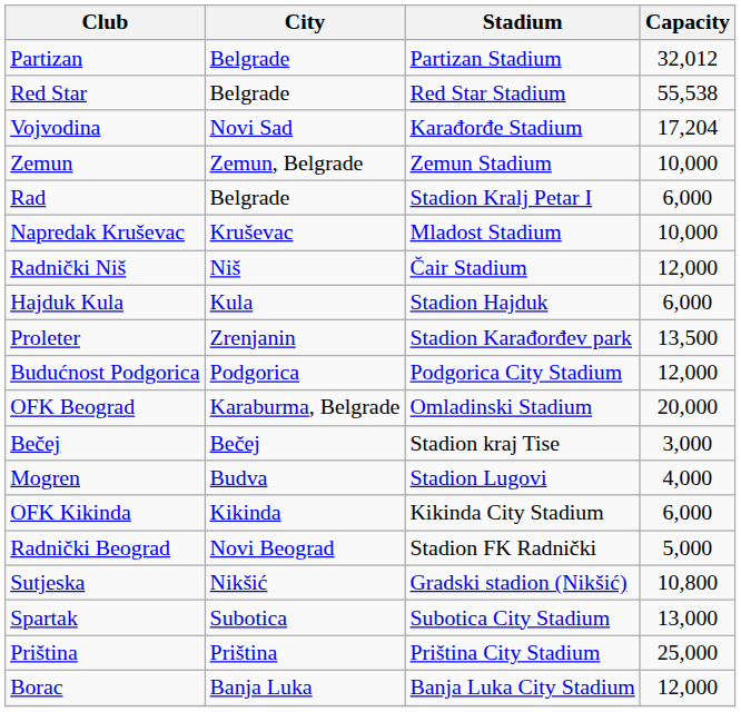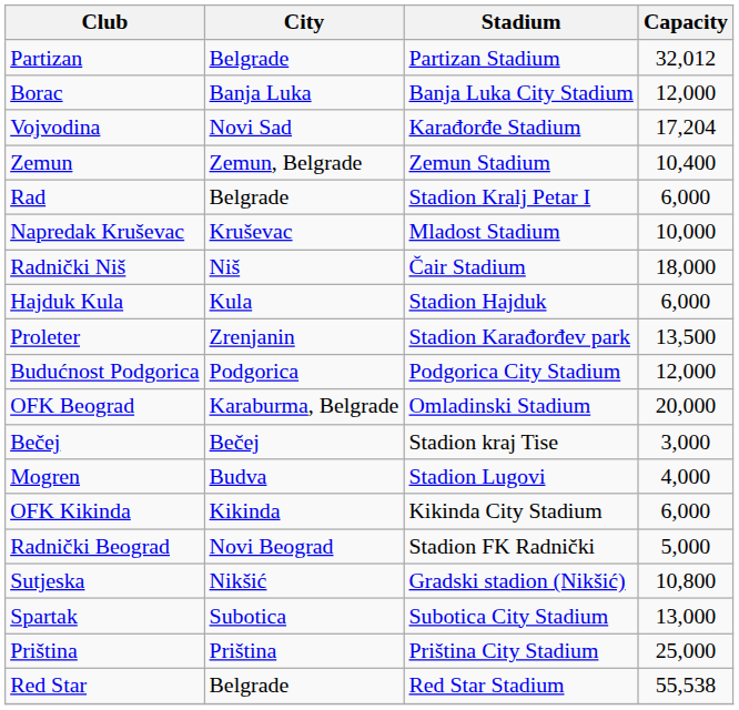 <table class="wikitable sortable">
 <tr>
 <th>Club</th>
 <th>City</th>
 <th>Stadium</th>
 <th>Capacity</th>
 </tr>
 <tr>
 <td><a href='#'>Partizan</a></td>
 <td><a href='#'>Belgrade</a></td>
 <td><a href='#'>Partizan Stadium</a></td>
 <td align="center">32,012</td>
 </tr>
 <tr>
-<td><a href='#'>Red Star</a></td>
-<td>Belgrade</td>
-<td><a href='#'>Red Star Stadium</a></td>
-<td align="center">55,538</td>
+<td><a href='#'>Borac</a></td>
+<td><a href='#'>Banja Luka</a></td>
+<td><a href='#'>Banja Luka City Stadium</a></td>
+<td align="center">12,000</td>
 </tr>
 <tr>
 <td><a href='#'>Vojvodina</a></td>
 <td><a href='#'>Novi Sad</a></td>
 <td><a href='#'>Karađorđe Stadium</a></td>
 <td align="center">17,204</td>
 </tr>
 <tr>
 <td><a href='#'>Zemun</a></td>
 <td><a href='#'>Zemun</a>, Belgrade</td>
 <td><a href='#'>Zemun Stadium</a></td>
-<td align="center">10,000</td>
+<td align="center">10,400</td>
 </tr>
 <tr>
 <td><a href='#'>Rad</a></td>
 <td>Belgrade</td>
 <td><a href='#'>Stadion Kralj Petar I</a></td>
 <td align="center">6,000</td>
 </tr>
 <tr>
 <td><a href='#'>Napredak Kruševac</a></td>
 <td><a href='#'>Kruševac</a></td>
 <td><a href='#'>Mladost Stadium</a></td>
 <td align="center">10,000</td>
 </tr>
 <tr>
 <td><a href='#'>Radnički Niš</a></td>
 <td><a href='#'>Niš</a></td>
 <td><a href='#'>Čair Stadium</a></td>
-<td align="center">12,000</td>
+<td align="center">18,000</td>
 </tr>
 <tr>
 <td><a href='#'>Hajduk Kula</a></td>
 <td><a href='#'>Kula</a></td>
 <td><a href='#'>Stadion Hajduk</a></td>
 <td align="center">6,000</td>
 </tr>
 <tr>
 <td><a href='#'>Proleter</a></td>
 <td><a href='#'>Zrenjanin</a></td>
 <td><a href='#'>Stadion Karađorđev park</a></td>
 <td align="center">13,500</td>
 </tr>
 <tr>
 <td><a href='#'>Budućnost Podgorica</a></td>
 <td><a href='#'>Podgorica</a></td>
 <td><a href='#'>Podgorica City Stadium</a></td>
 <td align="center">12,000</td>
 </tr>
 <tr>
 <td><a href='#'>OFK Beograd</a></td>
 <td><a href='#'>Karaburma</a>, Belgrade</td>
 <td><a href='#'>Omladinski Stadium</a></td>
 <td align="center">20,000</td>
 </tr>
 <tr>
 <td><a href='#'>Bečej</a></td>
 <td><a href='#'>Bečej</a></td>
 <td>Stadion kraj Tise</td>
 <td align="center">3,000</td>
 </tr>
 <tr>
 <td><a href='#'>Mogren</a></td>
 <td><a href='#'>Budva</a></td>
 <td><a href='#'>Stadion Lugovi</a></td>
 <td align="center">4,000</td>
 </tr>
 <tr>
 <td><a href='#'>OFK Kikinda</a></td>
 <td><a href='#'>Kikinda</a></td>
 <td>Kikinda City Stadium</td>
 <td align="center">6,000</td>
 </tr>
 <tr>
 <td><a href='#'>Radnički Beograd</a></td>
 <td><a href='#'>Novi Beograd</a></td>
 <td>Stadion FK Radnički</td>
 <td align="center">5,000</td>
 </tr>
 <tr>
 <td><a href='#'>Sutjeska</a></td>
 <td><a href='#'>Nikšić</a></td>
 <td><a href='#'>Gradski stadion (Nikšić)</a></td>
 <td align="center">10,800</td>
 </tr>
 <tr>
 <td><a href='#'>Spartak</a></td>
 <td><a href='#'>Subotica</a></td>
 <td><a href='#'>Subotica City Stadium</a></td>
 <td align="center">13,000</td>
 </tr>
 <tr>
 <td><a href='#'>Priština</a></td>
 <td><a href='#'>Priština</a></td>
 <td><a href='#'>Priština City Stadium</a></td>
 <td align="center">25,000</td>
 </tr>
 <tr>
-<td><a href='#'>Borac</a></td>
-<td><a href='#'>Banja Luka</a></td>
-<td><a href='#'>Banja Luka City Stadium</a></td>
-<td align="center">12,000</td>
+<td><a href='#'>Red Star</a></td>
+<td>Belgrade</td>
+<td><a href='#'>Red Star Stadium</a></td>
+<td align="center">55,538</td>
 </tr>
 <tr>
 </tr>
 </table>
